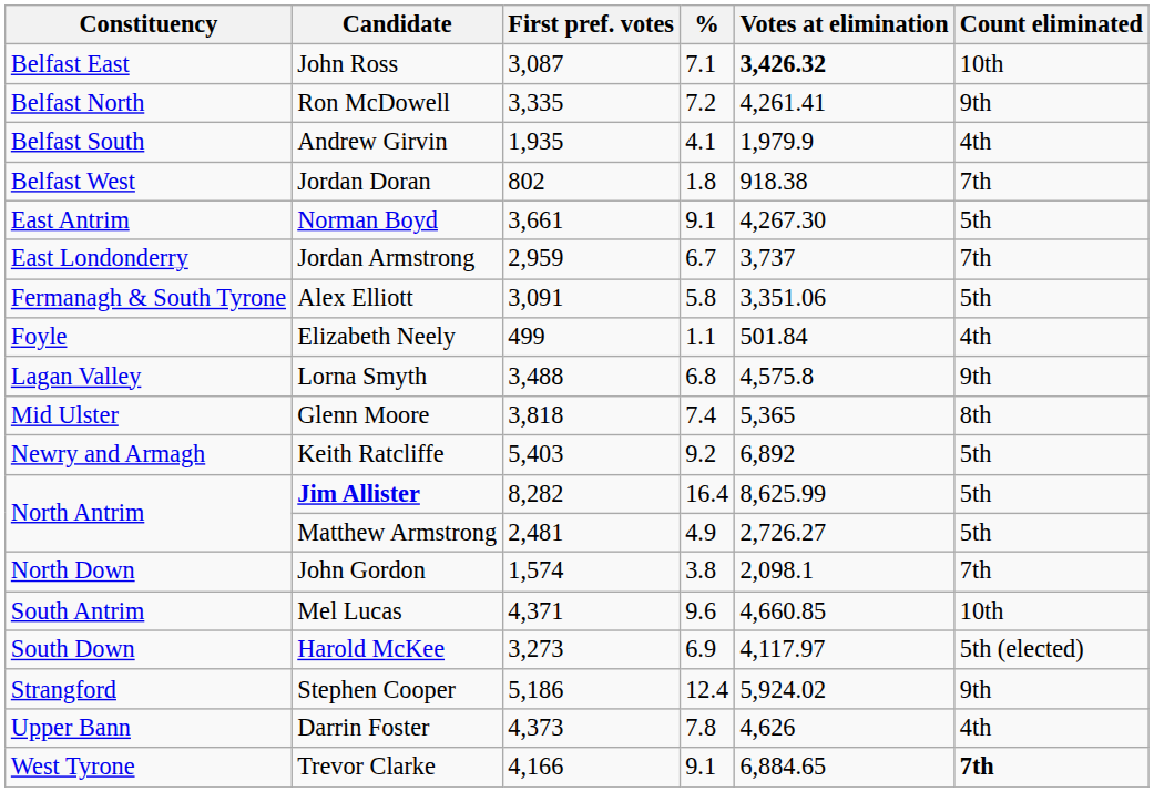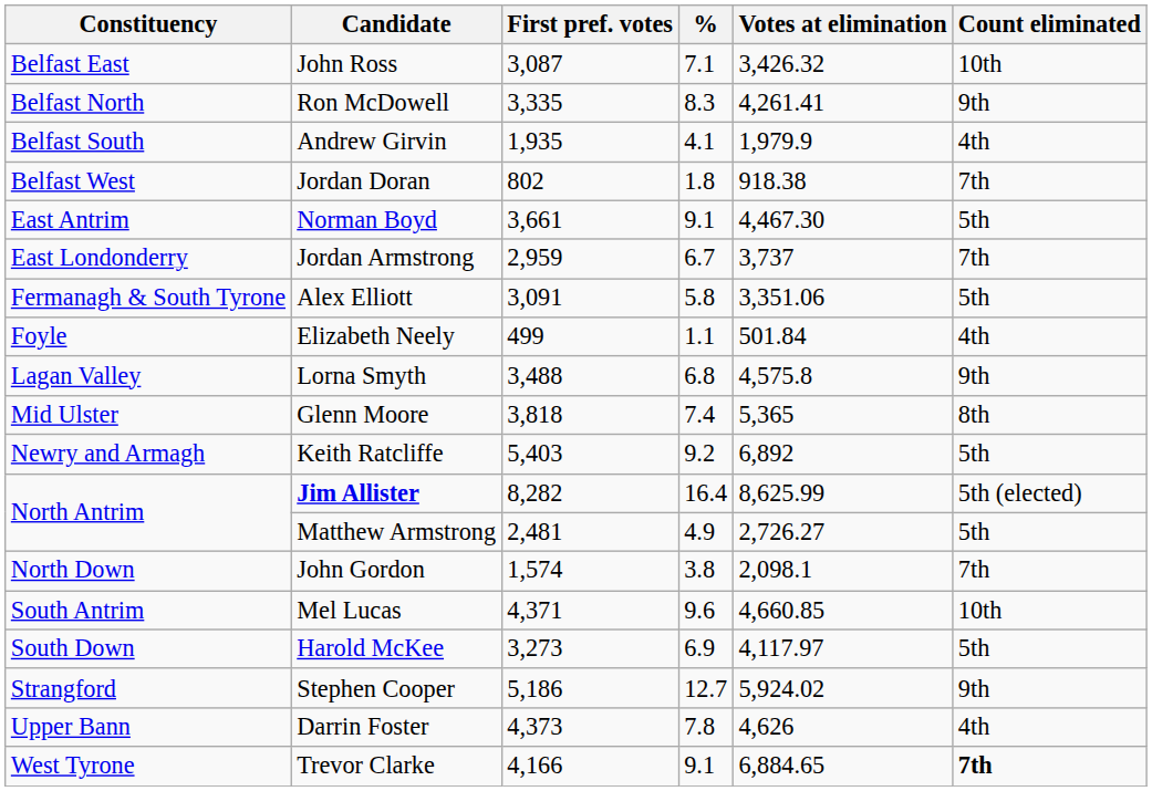 <table class="wikitable sortable">
 <tr>
 <th>Constituency</th>
 <th>Candidate</th>
 <th>First pref. votes</th>
 <th>%</th>
 <th>Votes at elimination</th>
 <th>Count eliminated</th>
 </tr>
 <tr>
 <td><a href='#'>Belfast East</a></td>
 <td>John Ross</td>
 <td>3,087</td>
 <td>7.1</td>
-<td><strong>3,426.32</strong></td>
+<td>3,426.32</td>
 <td>10th</td>
 </tr>
 <tr>
 <td><a href='#'>Belfast North</a></td>
 <td>Ron McDowell</td>
 <td>3,335</td>
-<td>7.2</td>
+<td>8.3</td>
 <td>4,261.41</td>
 <td>9th</td>
 </tr>
 <tr>
 <td><a href='#'>Belfast South</a></td>
 <td>Andrew Girvin</td>
 <td>1,935</td>
 <td>4.1</td>
 <td>1,979.9</td>
 <td>4th</td>
 </tr>
 <tr>
 <td><a href='#'>Belfast West</a></td>
 <td>Jordan Doran</td>
 <td>802</td>
 <td>1.8</td>
 <td>918.38</td>
 <td>7th</td>
 </tr>
 <tr>
 <td><a href='#'>East Antrim</a></td>
 <td><a href='#'>Norman Boyd</a></td>
 <td>3,661</td>
 <td>9.1</td>
-<td>4,267.30</td>
+<td>4,467.30</td>
 <td>5th</td>
 </tr>
 <tr>
 <td><a href='#'>East Londonderry</a></td>
 <td>Jordan Armstrong</td>
 <td>2,959</td>
 <td>6.7</td>
 <td>3,737</td>
 <td>7th</td>
 </tr>
 <tr>
 <td><a href='#'>Fermanagh & South Tyrone</a></td>
 <td>Alex Elliott</td>
 <td>3,091</td>
 <td>5.8</td>
 <td>3,351.06</td>
 <td>5th</td>
 </tr>
 <tr>
 <td><a href='#'>Foyle</a></td>
 <td>Elizabeth Neely</td>
 <td>499</td>
 <td>1.1</td>
 <td>501.84</td>
 <td>4th</td>
 </tr>
 <tr>
 <td><a href='#'>Lagan Valley</a></td>
 <td>Lorna Smyth</td>
 <td>3,488</td>
 <td>6.8</td>
 <td>4,575.8</td>
 <td>9th</td>
 </tr>
 <tr>
 <td><a href='#'>Mid Ulster</a></td>
 <td>Glenn Moore</td>
 <td>3,818</td>
 <td>7.4</td>
 <td>5,365</td>
 <td>8th</td>
 </tr>
 <tr>
 <td><a href='#'>Newry and Armagh</a></td>
 <td>Keith Ratcliffe</td>
 <td>5,403</td>
 <td>9.2</td>
 <td>6,892</td>
 <td>5th</td>
 </tr>
 <tr>
 <td rowspan="2"><a href='#'>North Antrim</a></td>
 <td><strong><a href='#'>Jim Allister</a></strong></td>
 <td>8,282</td>
 <td>16.4</td>
 <td>8,625.99</td>
-<td>5th</td>
+<td>5th (elected)</td>
 </tr>
 <tr>
 <td>Matthew Armstrong</td>
 <td>2,481</td>
 <td>4.9</td>
 <td>2,726.27</td>
 <td>5th</td>
 </tr>
 <tr>
 <td><a href='#'>North Down</a></td>
 <td>John Gordon</td>
 <td>1,574</td>
 <td>3.8</td>
 <td>2,098.1</td>
 <td>7th</td>
 </tr>
 <tr>
 <td><a href='#'>South Antrim</a></td>
 <td>Mel Lucas</td>
 <td>4,371</td>
 <td>9.6</td>
 <td>4,660.85</td>
 <td>10th</td>
 </tr>
 <tr>
 <td><a href='#'>South Down</a></td>
 <td><a href='#'>Harold McKee</a></td>
 <td>3,273</td>
 <td>6.9</td>
 <td>4,117.97</td>
-<td>5th (elected)</td>
+<td>5th</td>
 </tr>
 <tr>
 <td><a href='#'>Strangford</a></td>
 <td>Stephen Cooper</td>
 <td>5,186</td>
-<td>12.4</td>
+<td>12.7</td>
 <td>5,924.02</td>
 <td>9th</td>
 </tr>
 <tr>
 <td><a href='#'>Upper Bann</a></td>
 <td>Darrin Foster</td>
 <td>4,373</td>
 <td>7.8</td>
 <td>4,626</td>
 <td>4th</td>
 </tr>
 <tr>
 <td><a href='#'>West Tyrone</a></td>
 <td>Trevor Clarke</td>
 <td>4,166</td>
 <td>9.1</td>
 <td>6,884.65</td>
 <td><strong>7th</strong></td>
 </tr>
 </table>
